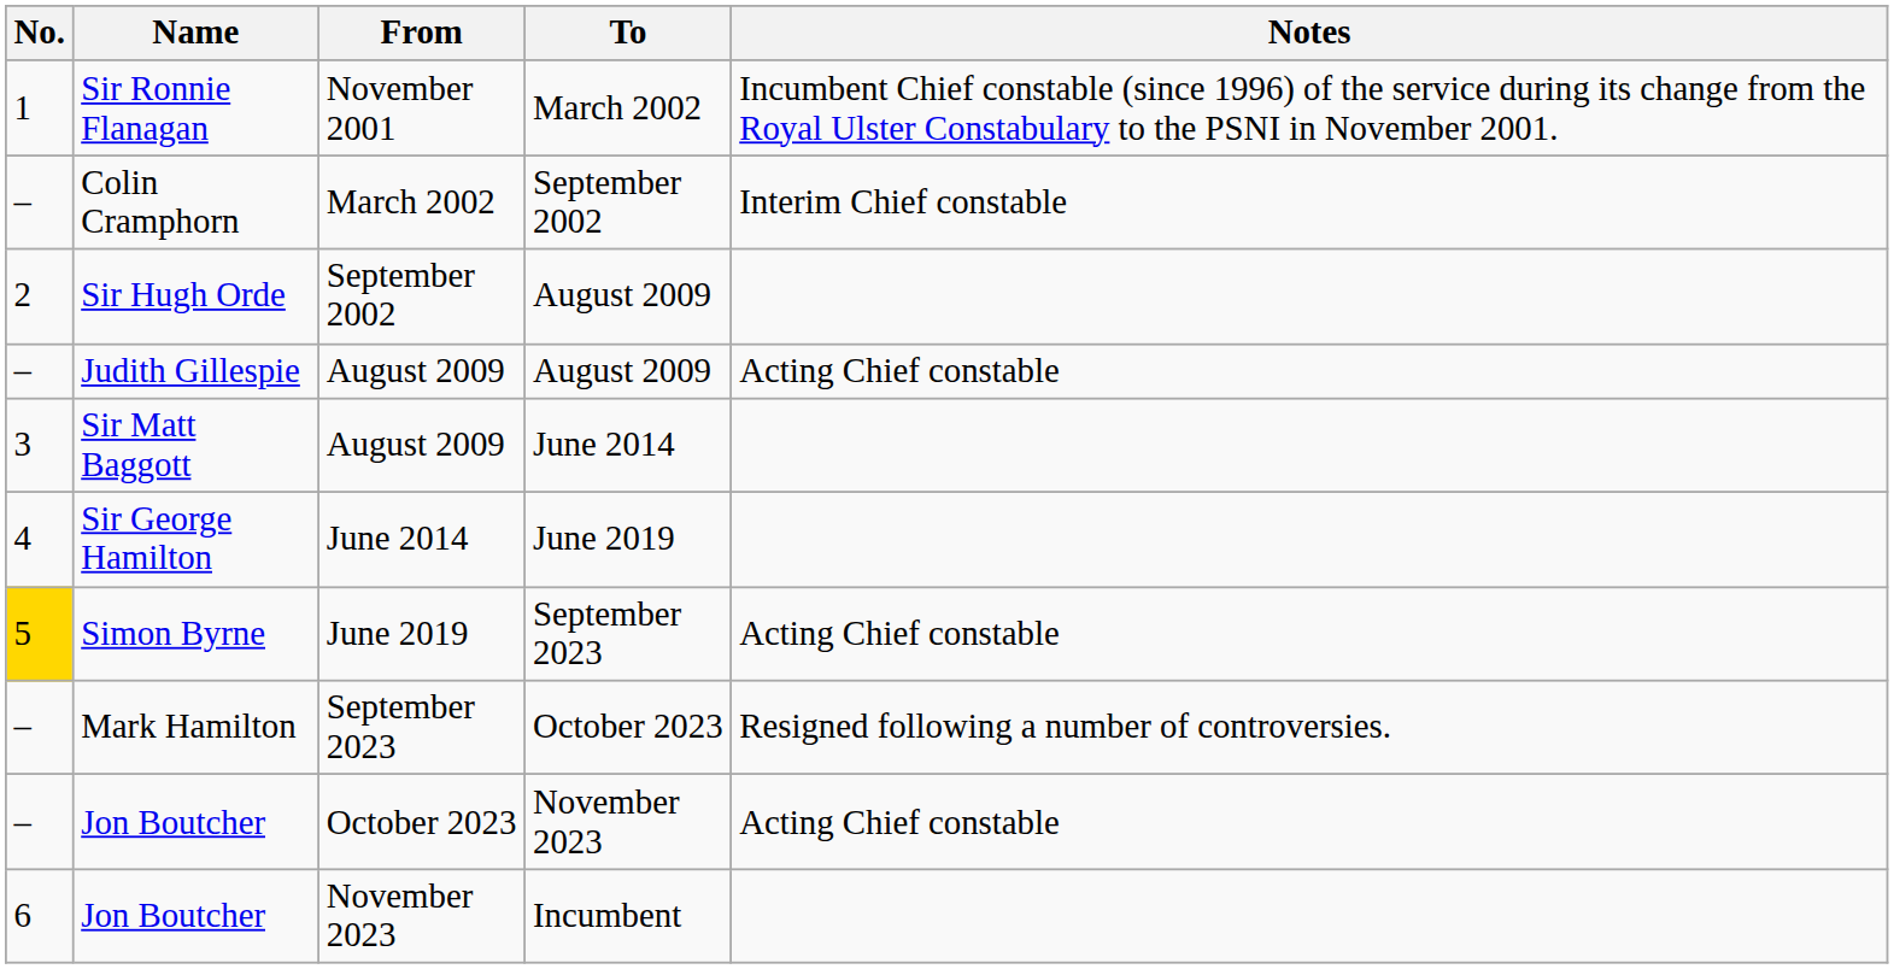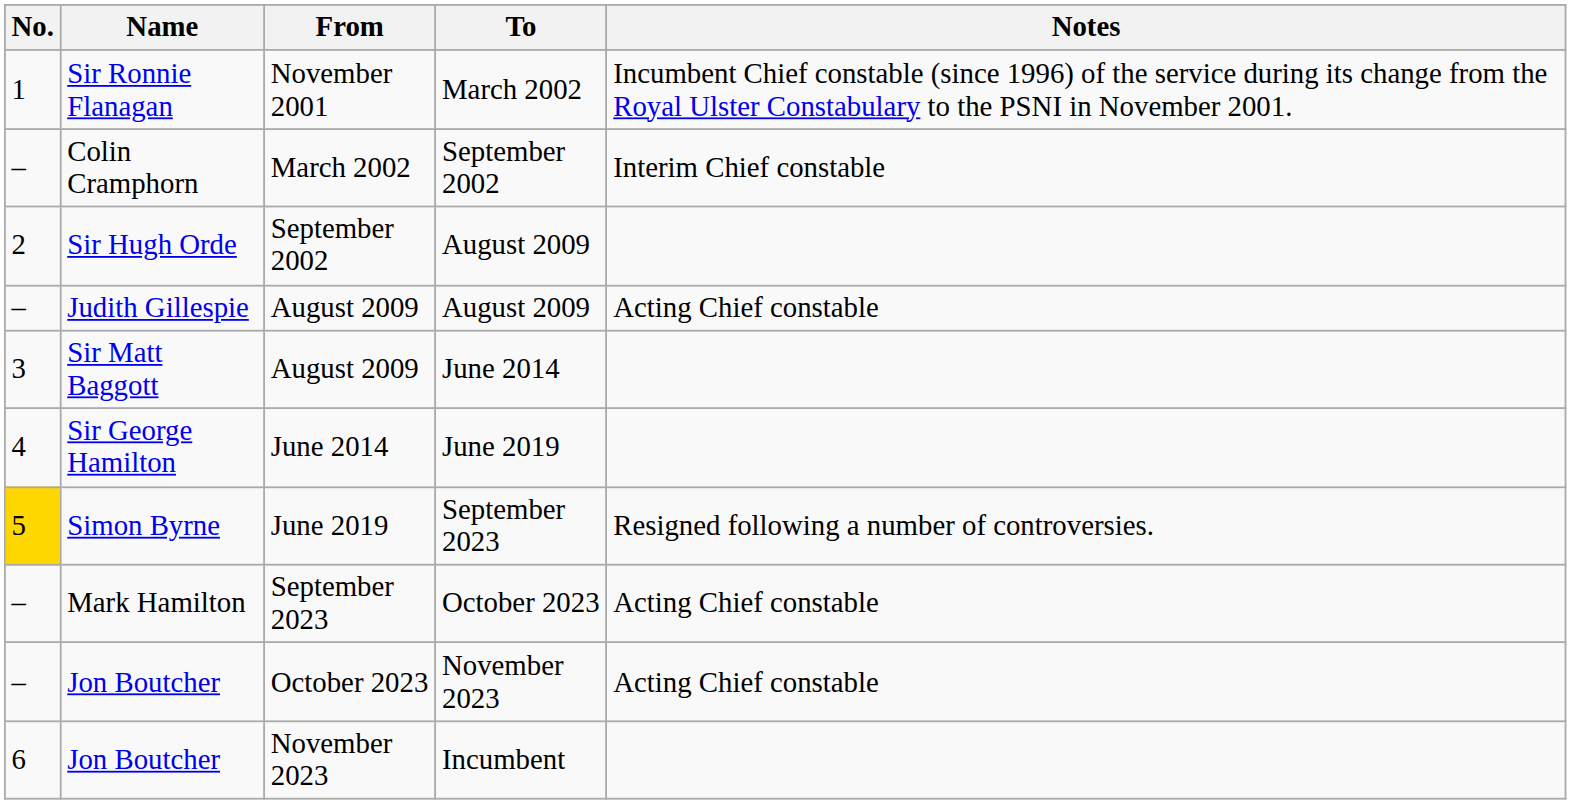 <table class="wikitable" style="text-align:left">
 <tr>
 <th>No.</th>
 <th>Name</th>
 <th>From</th>
 <th>To</th>
 <th>Notes</th>
 </tr>
 <tr>
 <td>1</td>
 <td><a href='#'>Sir Ronnie Flanagan</a></td>
 <td>November 2001</td>
 <td>March 2002</td>
 <td>Incumbent Chief constable (since 1996) of the service during its change from the <a href='#'>Royal Ulster Constabulary</a> to the PSNI in November 2001.</td>
 </tr>
 <tr>
 <td>–</td>
 <td>Colin Cramphorn</td>
 <td>March 2002</td>
 <td>September 2002</td>
 <td>Interim Chief constable</td>
 </tr>
 <tr>
 <td>2</td>
 <td><a href='#'>Sir Hugh Orde</a></td>
 <td>September 2002</td>
 <td>August 2009</td>
 <td></td>
 </tr>
 <tr>
 <td>–</td>
 <td><a href='#'>Judith Gillespie</a></td>
 <td>August 2009</td>
 <td>August 2009</td>
 <td>Acting Chief constable</td>
 </tr>
 <tr>
 <td>3</td>
 <td><a href='#'>Sir Matt Baggott</a></td>
 <td>August 2009</td>
 <td>June 2014</td>
 <td></td>
 </tr>
 <tr>
 <td>4</td>
 <td><a href='#'>Sir George Hamilton</a></td>
 <td>June 2014</td>
 <td>June 2019</td>
 <td></td>
 </tr>
 <tr>
 <td style="background: gold;">5</td>
 <td><a href='#'>Simon Byrne</a></td>
 <td>June 2019</td>
 <td>September 2023</td>
-<td>Acting Chief constable</td>
+<td>Resigned following a number of controversies.</td>
 </tr>
 <tr>
 <td>–</td>
 <td>Mark Hamilton</td>
 <td>September 2023</td>
 <td>October 2023</td>
-<td>Resigned following a number of controversies.</td>
+<td>Acting Chief constable</td>
 </tr>
 <tr>
 <td>–</td>
 <td><a href='#'>Jon Boutcher</a></td>
 <td>October 2023</td>
 <td>November 2023</td>
 <td>Acting Chief constable</td>
 </tr>
 <tr>
 <td>6</td>
 <td><a href='#'>Jon Boutcher</a></td>
 <td>November 2023</td>
 <td>Incumbent</td>
 <td></td>
 </tr>
 </table>
